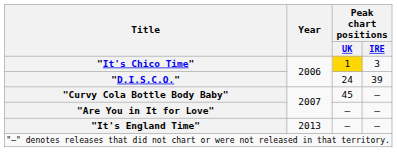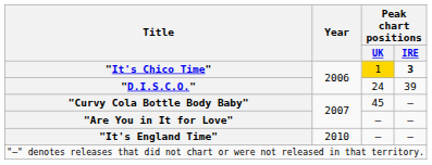 <table class="wikitable plainrowheaders" style="text-align:center">
 <tr>
 <th scope="col" rowspan="2">Title</th>
 <th scope="col" rowspan="2">Year</th>
 <th scope="col" colspan="2">Peak chart positions</th>
 </tr>
 <tr>
 <th scope="col" style="width:3em;font-size:90%"><a href='#'>UK</a><br></th>
 <th scope="col" style="width:3em;font-size:90%"><a href='#'>IRE</a><br></th>
 </tr>
 <tr>
 <th scope="row">"<a href='#'>It's Chico Time</a>"</th>
 <td rowspan="2">2006</td>
 <td style="background: gold;">1</td>
-<td>3</td>
+<td><strong>3</strong></td>
 </tr>
 <tr>
 <th scope="row">"<a href='#'>D.I.S.C.O.</a>"</th>
 <td>24</td>
 <td>39</td>
 </tr>
 <tr>
 <th scope="row">"Curvy Cola Bottle Body Baby"</th>
 <td rowspan="2">2007</td>
 <td>45</td>
 <td>—</td>
 </tr>
 <tr>
 <th scope="row">"Are You in It for Love"</th>
 <td>—</td>
 <td>—</td>
 </tr>
 <tr>
 <th scope="row">"It's England Time"</th>
-<td>2013</td>
+<td>2010</td>
 <td>—</td>
 <td>—</td>
 </tr>
 <tr>
 <td colspan="5" style="font-size:85%">"—" denotes releases that did not chart or were not released in that territory.</td>
 </tr>
 </table>
